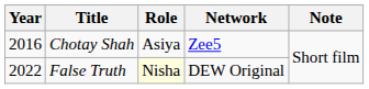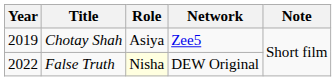 <table class="wikitable">
 <tr>
 <th>Year</th>
 <th>Title</th>
 <th>Role</th>
 <th>Network</th>
 <th>Note</th>
 </tr>
 <tr>
-<td>2016</td>
+<td>2019</td>
 <td><em>Chotay Shah</em></td>
 <td>Asiya</td>
 <td><a href='#'>Zee5</a></td>
 <td rowspan="2">Short film</td>
 </tr>
 <tr>
 <td>2022</td>
 <td><em>False Truth</em></td>
 <td style="background: lightyellow;">Nisha</td>
 <td>DEW Original</td>
 </tr>
 </table>
